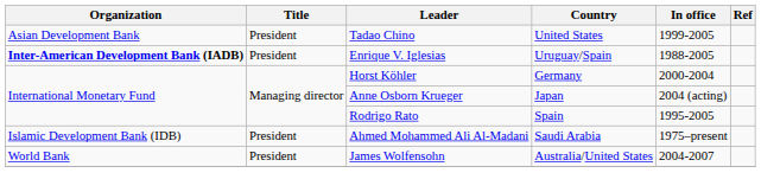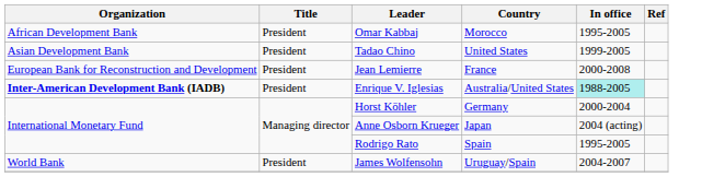 <table class="wikitable unsortable">
 <tr>
 <th>Organization</th>
 <th>Title</th>
 <th>Leader</th>
 <th>Country</th>
 <th>In office</th>
 <th>Ref</th>
 </tr>
 <tr>
+<td><a href='#'>African Development Bank</a></td>
+<td>President</td>
+<td><a href='#'>Omar Kabbaj</a></td>
+<td><a href='#'>Morocco</a></td>
+<td>1995-2005</td>
+<td></td>
+</tr>
+<tr>
 <td><a href='#'>Asian Development Bank</a></td>
 <td>President</td>
 <td><a href='#'>Tadao Chino</a></td>
 <td><a href='#'>United States</a></td>
 <td>1999-2005</td>
 <td></td>
 </tr>
 <tr>
+<td><a href='#'>European Bank for Reconstruction and Development</a></td>
+<td>President</td>
+<td><a href='#'>Jean Lemierre</a></td>
+<td><a href='#'>France</a></td>
+<td>2000-2008</td>
+<td></td>
+</tr>
+<tr>
 <td><strong><a href='#'>Inter-American Development Bank</a> (IADB)</strong></td>
 <td>President</td>
 <td><a href='#'>Enrique V. Iglesias</a></td>
-<td><a href='#'>Uruguay</a>/<a href='#'>Spain</a></td>
-<td>1988-2005</td>
+<td><a href='#'>Australia</a>/<a href='#'>United States</a></td>
+<td style="background: paleturquoise;">1988-2005</td>
 <td></td>
 </tr>
 <tr>
 <td rowspan="3"><a href='#'>International Monetary Fund</a></td>
 <td rowspan="3">Managing director</td>
 <td><a href='#'>Horst Köhler</a></td>
 <td><a href='#'>Germany</a></td>
 <td>2000-2004</td>
 <td></td>
 </tr>
 <tr>
 <td><a href='#'>Anne Osborn Krueger</a></td>
 <td><a href='#'>Japan</a></td>
 <td>2004 (acting)</td>
 <td></td>
 </tr>
 <tr>
 <td><a href='#'>Rodrigo Rato</a></td>
 <td><a href='#'>Spain</a></td>
 <td>1995-2005</td>
 <td></td>
 </tr>
 <tr>
-<td><a href='#'>Islamic Development Bank</a> (IDB)</td>
-<td>President</td>
-<td><a href='#'>Ahmed Mohammed Ali Al-Madani</a></td>
-<td><a href='#'>Saudi Arabia</a></td>
-<td>1975–present </td>
-<td></td>
-</tr>
-<tr>
 <td><a href='#'>World Bank</a></td>
 <td>President</td>
 <td><a href='#'>James Wolfensohn</a></td>
-<td><a href='#'>Australia</a>/<a href='#'>United States</a></td>
+<td><a href='#'>Uruguay</a>/<a href='#'>Spain</a></td>
 <td>2004-2007</td>
 <td></td>
 </tr>
 <tr>
 </tr>
 </table>
